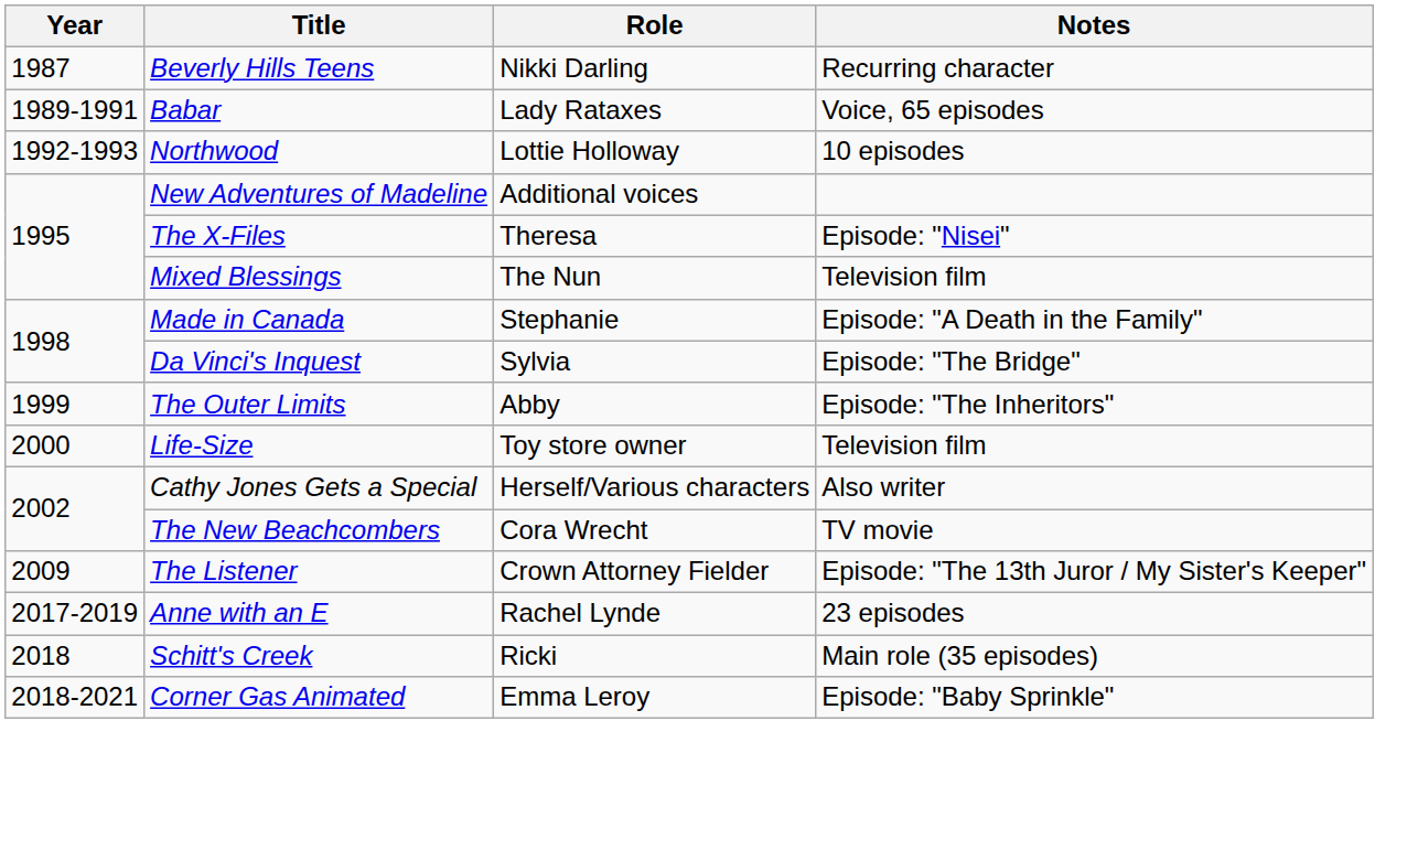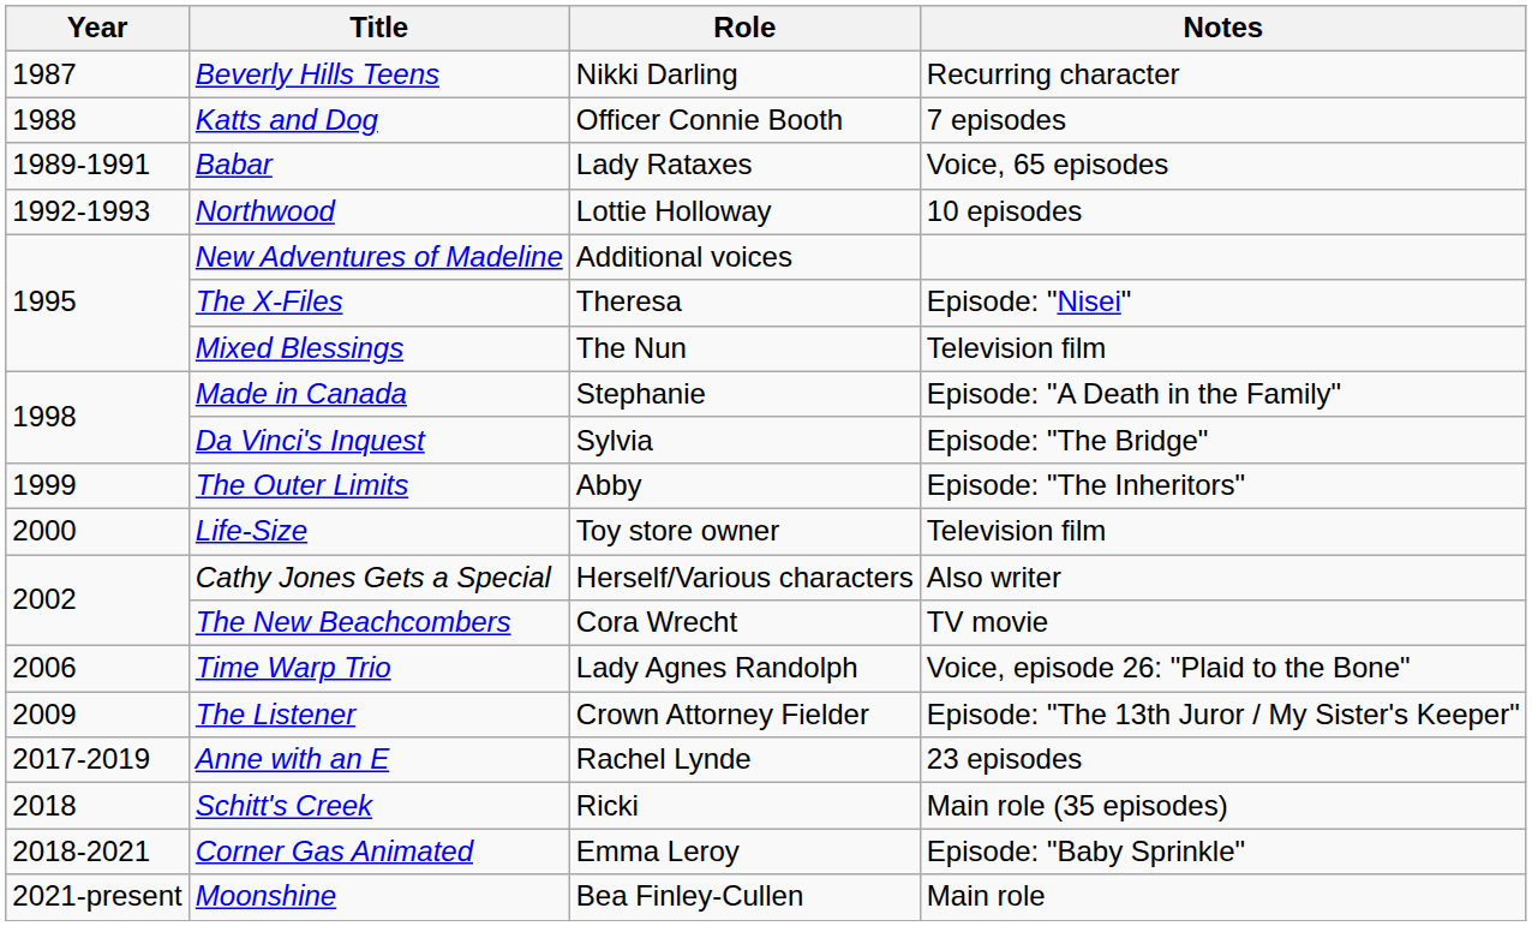 <table class="wikitable sortable" style="font-size: 100%;" border=2 cellpadding=4 background: #f9f9f9;>
 <tr align="center">
 <th>Year</th>
 <th>Title</th>
 <th>Role</th>
 <th class="unsortable">Notes</th>
 </tr>
 <tr>
 <td>1987</td>
 <td><em><a href='#'>Beverly Hills Teens</a></em></td>
 <td>Nikki Darling</td>
 <td>Recurring character</td>
+</tr>
+<tr>
+<td>1988</td>
+<td><em><a href='#'>Katts and Dog</a></em></td>
+<td>Officer Connie Booth</td>
+<td>7 episodes</td>
 </tr>
 <tr>
 <td>1989-1991</td>
 <td><em><a href='#'>Babar</a></em></td>
 <td>Lady Rataxes</td>
 <td>Voice, 65 episodes</td>
 </tr>
 <tr>
 <td>1992-1993</td>
 <td><em><a href='#'>Northwood</a></em></td>
 <td>Lottie Holloway</td>
 <td>10 episodes</td>
 </tr>
 <tr>
 <td rowspan=3>1995</td>
 <td><em><a href='#'>New Adventures of Madeline</a></em></td>
 <td>Additional voices</td>
 <td></td>
 </tr>
 <tr>
 <td data-sort-value="X-Files, The"><em><a href='#'>The X-Files</a></em></td>
 <td>Theresa</td>
 <td>Episode: "<a href='#'>Nisei</a>"</td>
 </tr>
 <tr>
 <td><em><a href='#'>Mixed Blessings</a></em></td>
 <td>The Nun</td>
 <td>Television film</td>
 </tr>
 <tr>
 <td rowspan=2>1998</td>
 <td><em><a href='#'>Made in Canada</a></em></td>
 <td>Stephanie</td>
 <td>Episode: "A Death in the Family"</td>
 </tr>
 <tr>
 <td><em><a href='#'>Da Vinci's Inquest</a></em></td>
 <td>Sylvia</td>
 <td>Episode: "The Bridge"</td>
 </tr>
 <tr>
 <td>1999</td>
 <td data-sort-value="Outer Limits, The"><em><a href='#'>The Outer Limits</a></em></td>
 <td>Abby</td>
 <td>Episode: "The Inheritors"</td>
 </tr>
 <tr>
 <td>2000</td>
 <td><em><a href='#'>Life-Size</a></em></td>
 <td>Toy store owner</td>
 <td>Television film</td>
 </tr>
 <tr>
 <td rowspan=2>2002</td>
 <td><em>Cathy Jones Gets a Special</em></td>
 <td>Herself/Various characters</td>
 <td>Also writer</td>
 </tr>
 <tr>
 <td data-sort-value="New Beachcombers, The"><em><a href='#'>The New Beachcombers</a></em></td>
 <td>Cora Wrecht</td>
 <td>TV movie</td>
 </tr>
 <tr>
+<td>2006</td>
+<td><em><a href='#'>Time Warp Trio</a></em></td>
+<td>Lady Agnes Randolph</td>
+<td>Voice, episode 26: "Plaid to the Bone"</td>
+</tr>
+<tr>
 <td>2009</td>
 <td data-sort-value="Listener, The"><em><a href='#'>The Listener</a></em></td>
 <td>Crown Attorney Fielder</td>
 <td>Episode: "The 13th Juror / My Sister's Keeper"</td>
 </tr>
 <tr>
 <td>2017-2019</td>
 <td><em><a href='#'>Anne with an E</a></em></td>
 <td>Rachel Lynde</td>
 <td>23 episodes</td>
 </tr>
 <tr>
 <td>2018</td>
 <td><em><a href='#'>Schitt's Creek</a></em></td>
 <td>Ricki</td>
 <td>Main role (35 episodes)</td>
 </tr>
 <tr>
 <td>2018-2021</td>
 <td><em><a href='#'>Corner Gas Animated</a></em></td>
 <td>Emma Leroy</td>
 <td>Episode: "Baby Sprinkle"</td>
 </tr>
+<tr>
+<td>2021-present</td>
+<td><em><a href='#'>Moonshine</a></em></td>
+<td>Bea Finley-Cullen</td>
+<td>Main role</td>
+</tr>
 </table>
